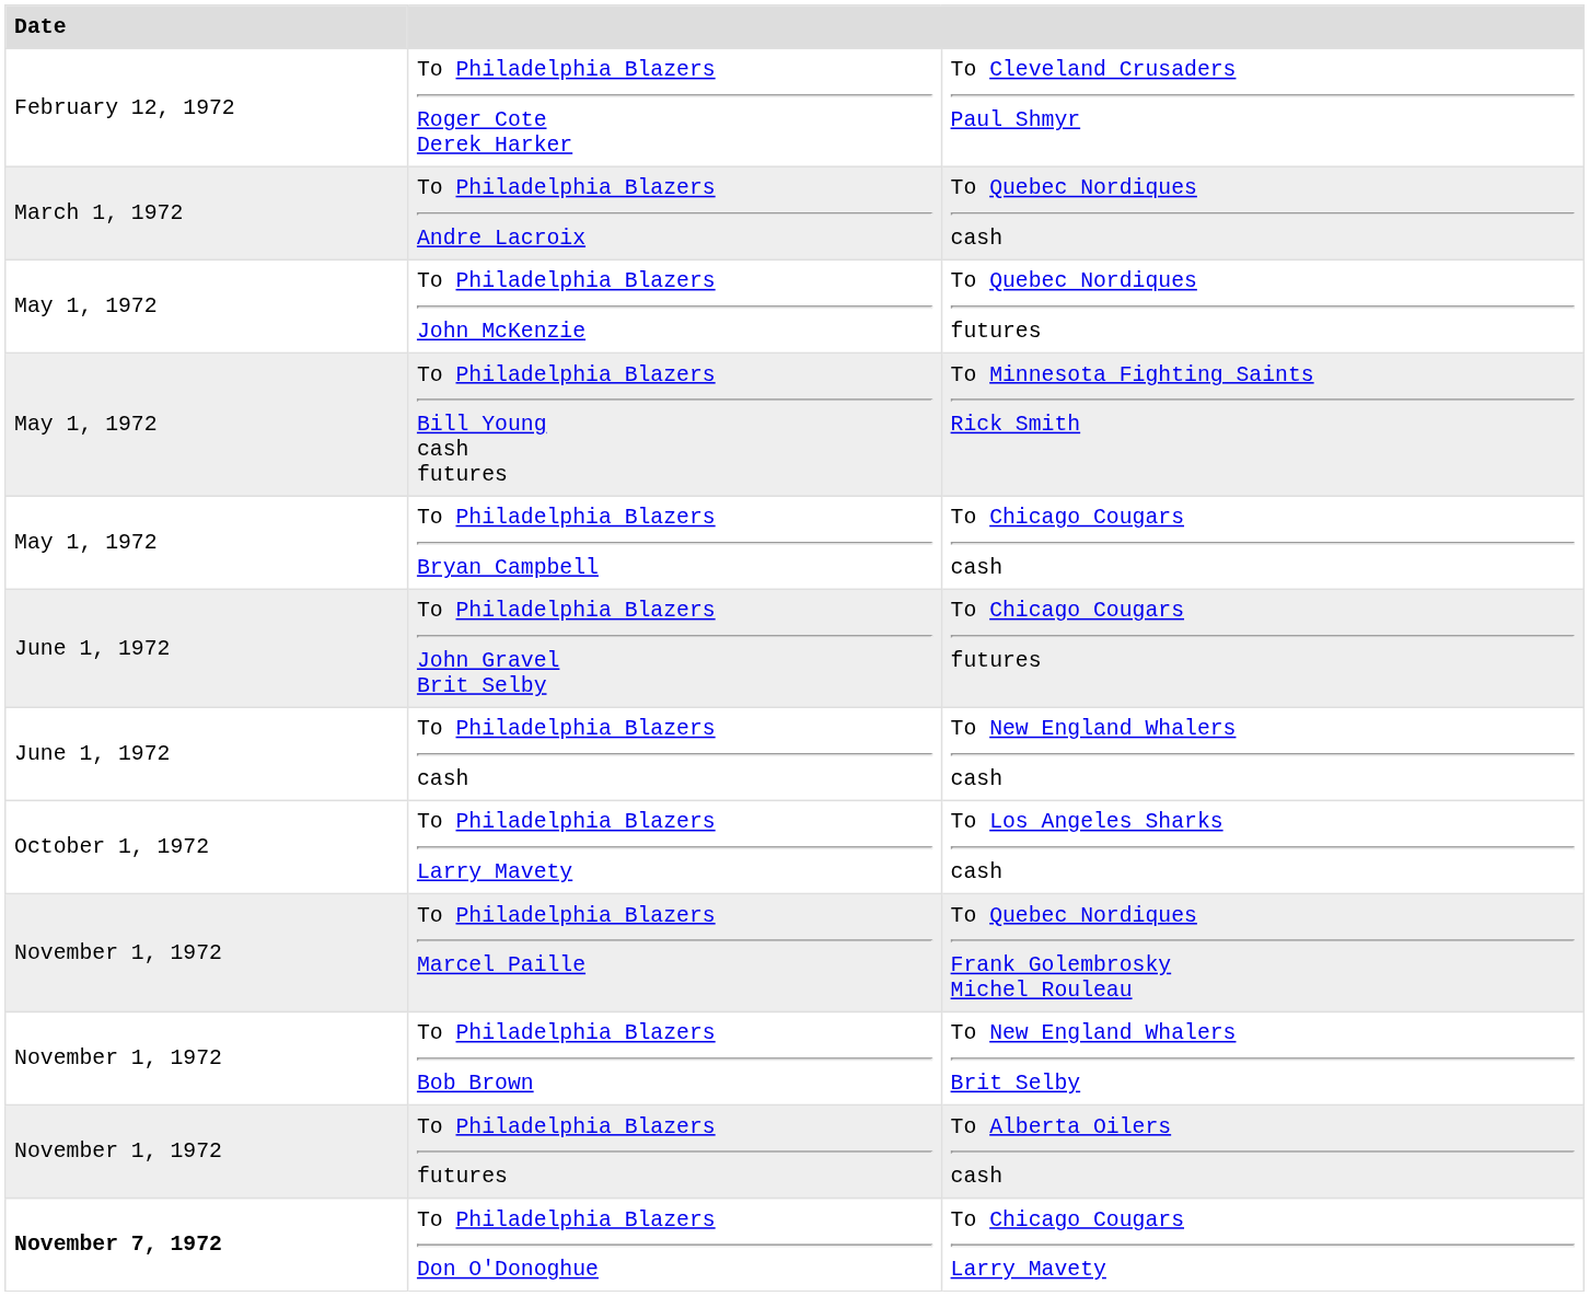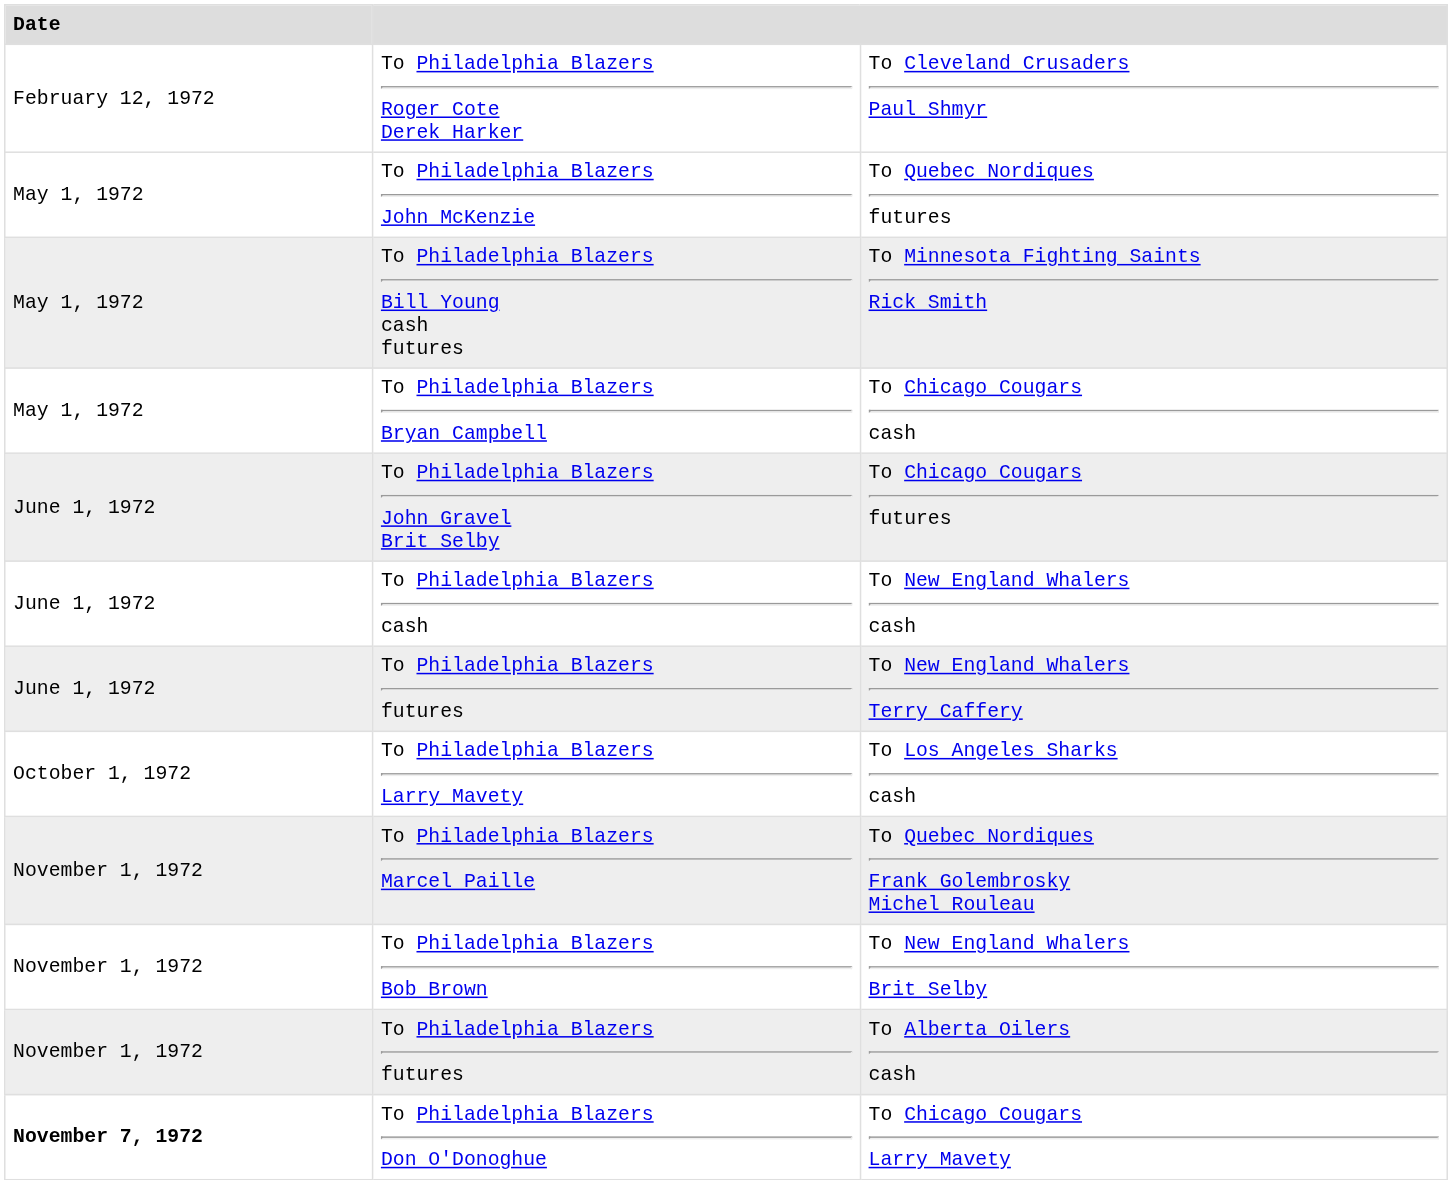 <table border=1 style="border-collapse:collapse" bordercolor="#DFDFDF" cellpadding="5" width=60%>
 <tr bgcolor="#dddddd">
 <td><strong>Date</strong></td>
 <th colspan="2"></th>
 </tr>
 <tr>
 <td>February 12, 1972</td>
 <td valign="top">To <a href='#'>Philadelphia Blazers</a> <hr><a href='#'>Roger Cote</a><br><a href='#'>Derek Harker</a></td>
 <td valign="top">To <a href='#'>Cleveland Crusaders</a> <hr> <a href='#'>Paul Shmyr</a></td>
-</tr>
-<tr bgcolor="#eeeeee">
-<td>March 1, 1972</td>
-<td valign="top">To <a href='#'>Philadelphia Blazers</a> <hr><a href='#'>Andre Lacroix</a></td>
-<td valign="top">To <a href='#'>Quebec Nordiques</a> <hr> cash</td>
 </tr>
 <tr>
 <td>May 1, 1972</td>
 <td valign="top">To <a href='#'>Philadelphia Blazers</a> <hr><a href='#'>John McKenzie</a></td>
 <td valign="top">To <a href='#'>Quebec Nordiques</a> <hr> futures</td>
 </tr>
 <tr bgcolor="#eeeeee">
 <td>May 1, 1972</td>
 <td valign="top">To <a href='#'>Philadelphia Blazers</a> <hr><a href='#'>Bill Young</a><br>cash<br>futures</td>
 <td valign="top">To <a href='#'>Minnesota Fighting Saints</a> <hr> <a href='#'>Rick Smith</a></td>
 </tr>
 <tr>
 <td>May 1, 1972</td>
 <td valign="top">To <a href='#'>Philadelphia Blazers</a> <hr><a href='#'>Bryan Campbell</a></td>
 <td valign="top">To <a href='#'>Chicago Cougars</a> <hr> cash</td>
 </tr>
 <tr bgcolor="#eeeeee">
 <td>June 1, 1972</td>
 <td valign="top">To <a href='#'>Philadelphia Blazers</a> <hr><a href='#'>John Gravel</a><br><a href='#'>Brit Selby</a></td>
 <td valign="top">To <a href='#'>Chicago Cougars</a> <hr> futures</td>
 </tr>
 <tr>
 <td>June 1, 1972</td>
 <td valign="top">To <a href='#'>Philadelphia Blazers</a> <hr>cash</td>
 <td valign="top">To <a href='#'>New England Whalers</a> <hr> cash</td>
+</tr>
+<tr bgcolor="#eeeeee">
+<td>June 1, 1972</td>
+<td valign="top">To <a href='#'>Philadelphia Blazers</a> <hr>futures</td>
+<td valign="top">To <a href='#'>New England Whalers</a> <hr> <a href='#'>Terry Caffery</a></td>
 </tr>
 <tr>
 <td>October 1, 1972</td>
 <td valign="top">To <a href='#'>Philadelphia Blazers</a> <hr><a href='#'>Larry Mavety</a></td>
 <td valign="top">To <a href='#'>Los Angeles Sharks</a> <hr> cash</td>
 </tr>
 <tr bgcolor="#eeeeee">
 <td>November 1, 1972</td>
 <td valign="top">To <a href='#'>Philadelphia Blazers</a> <hr><a href='#'>Marcel Paille</a></td>
 <td valign="top">To <a href='#'>Quebec Nordiques</a> <hr> <a href='#'>Frank Golembrosky</a><br><a href='#'>Michel Rouleau</a></td>
 </tr>
 <tr>
 <td>November 1, 1972</td>
 <td valign="top">To <a href='#'>Philadelphia Blazers</a> <hr><a href='#'>Bob Brown</a></td>
 <td valign="top">To <a href='#'>New England Whalers</a> <hr> <a href='#'>Brit Selby</a></td>
 </tr>
 <tr bgcolor="#eeeeee">
 <td>November 1, 1972</td>
 <td valign="top">To <a href='#'>Philadelphia Blazers</a> <hr>futures</td>
 <td valign="top">To <a href='#'>Alberta Oilers</a> <hr> cash</td>
 </tr>
 <tr>
 <td><strong>November 7, 1972</strong></td>
 <td valign="top">To <a href='#'>Philadelphia Blazers</a> <hr> <a href='#'>Don O'Donoghue</a></td>
 <td valign="top">To <a href='#'>Chicago Cougars</a> <hr> <a href='#'>Larry Mavety</a></td>
 </tr>
 </table>
